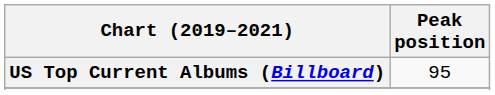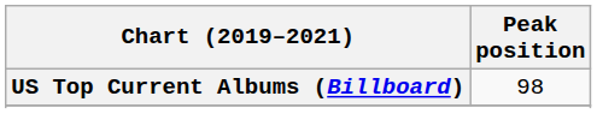 <table class="wikitable sortable plainrowheaders" style="text-align:center">
 <tr>
 <th scope="col">Chart (2019–2021)</th>
 <th scope="col">Peak<br>position</th>
 </tr>
 <tr>
 <th scope="row">US Top Current Albums (<em><a href='#'>Billboard</a></em>)</th>
-<td>95</td>
+<td>98</td>
 </tr>
 <tr>
 </tr>
 <tr>
 </tr>
 <tr>
 </tr>
 </table>
